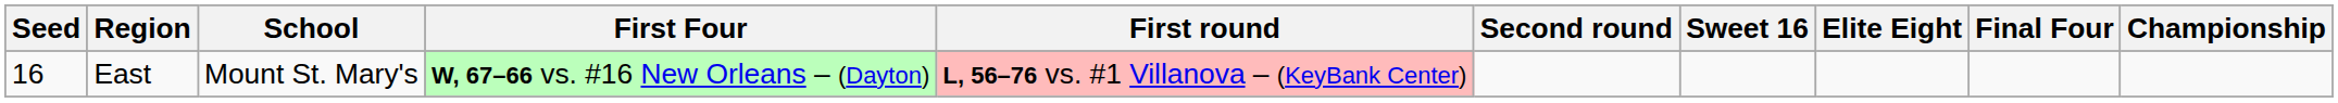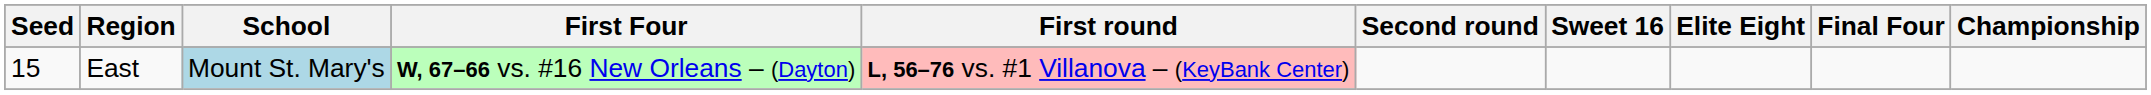 <table class="sortable wikitable" style="white-space:nowrap; font-size:90%;">
 <tr>
 <th>Seed</th>
 <th>Region</th>
 <th>School</th>
 <th>First Four</th>
 <th>First round</th>
 <th>Second round</th>
 <th>Sweet 16</th>
 <th>Elite Eight</th>
 <th>Final Four</th>
 <th>Championship</th>
 </tr>
 <tr>
-<td>16</td>
+<td>15</td>
 <td>East</td>
-<td>Mount St. Mary's</td>
+<td style="background: lightblue;">Mount St. Mary's</td>
 <td style="background:#bfb;"><small><strong>W, 67–66</strong></small> vs. #16 <a href='#'>New Orleans</a> – <small>(<a href='#'>Dayton</a>)</small></td>
 <td style="background:#fbb;"><small><strong>L, 56–76</strong></small> vs. #1 <a href='#'>Villanova</a> – <small>(<a href='#'>KeyBank Center</a>)</small></td>
 <td></td>
 <td></td>
 <td></td>
 <td></td>
 <td></td>
 </tr>
 </table>
